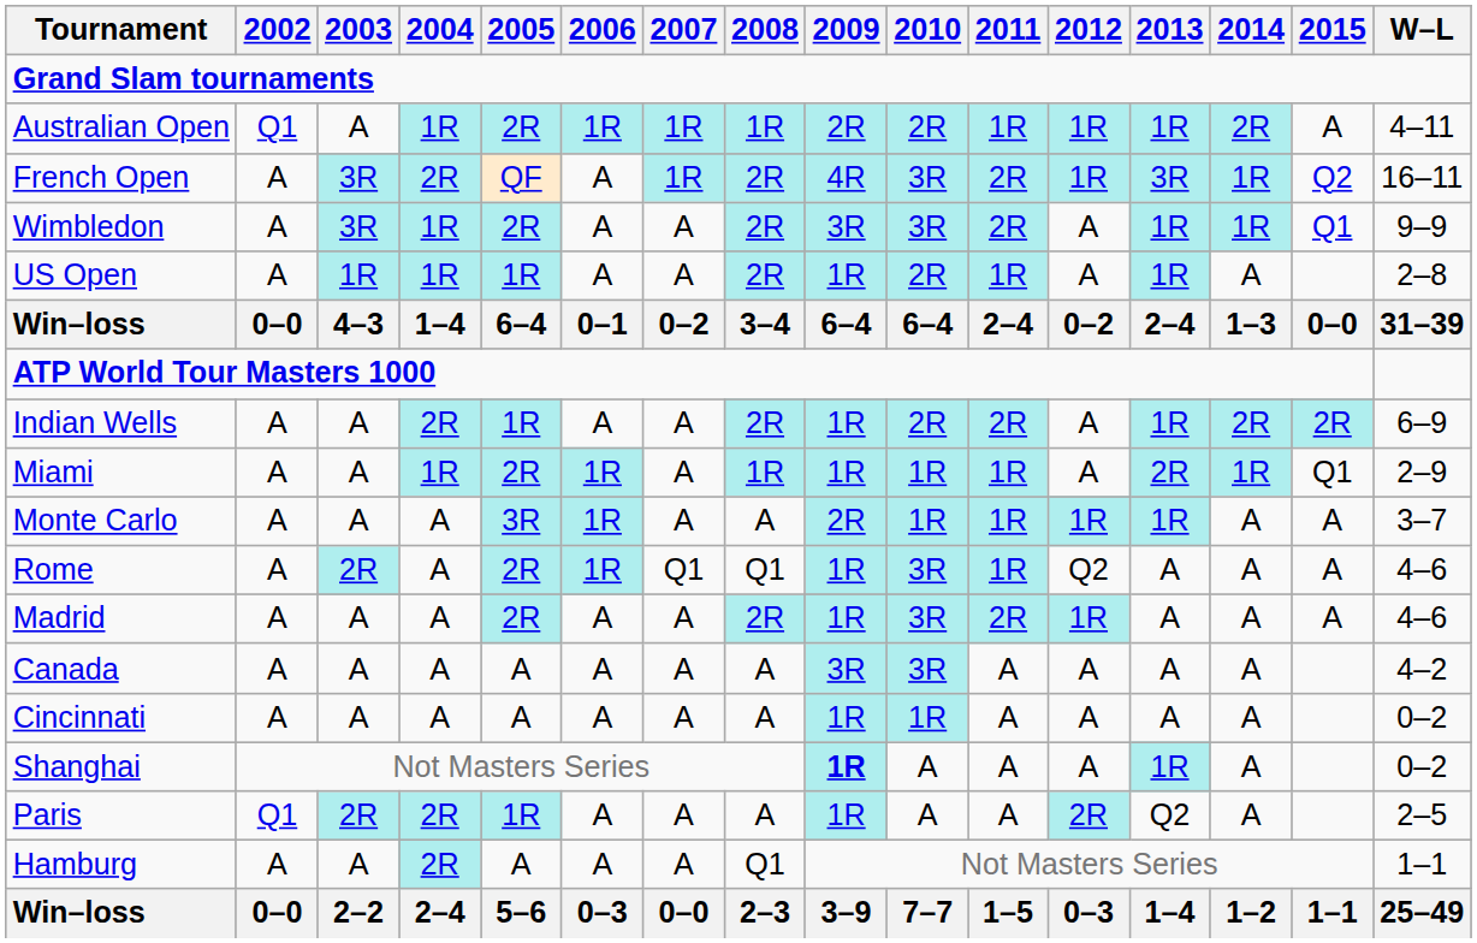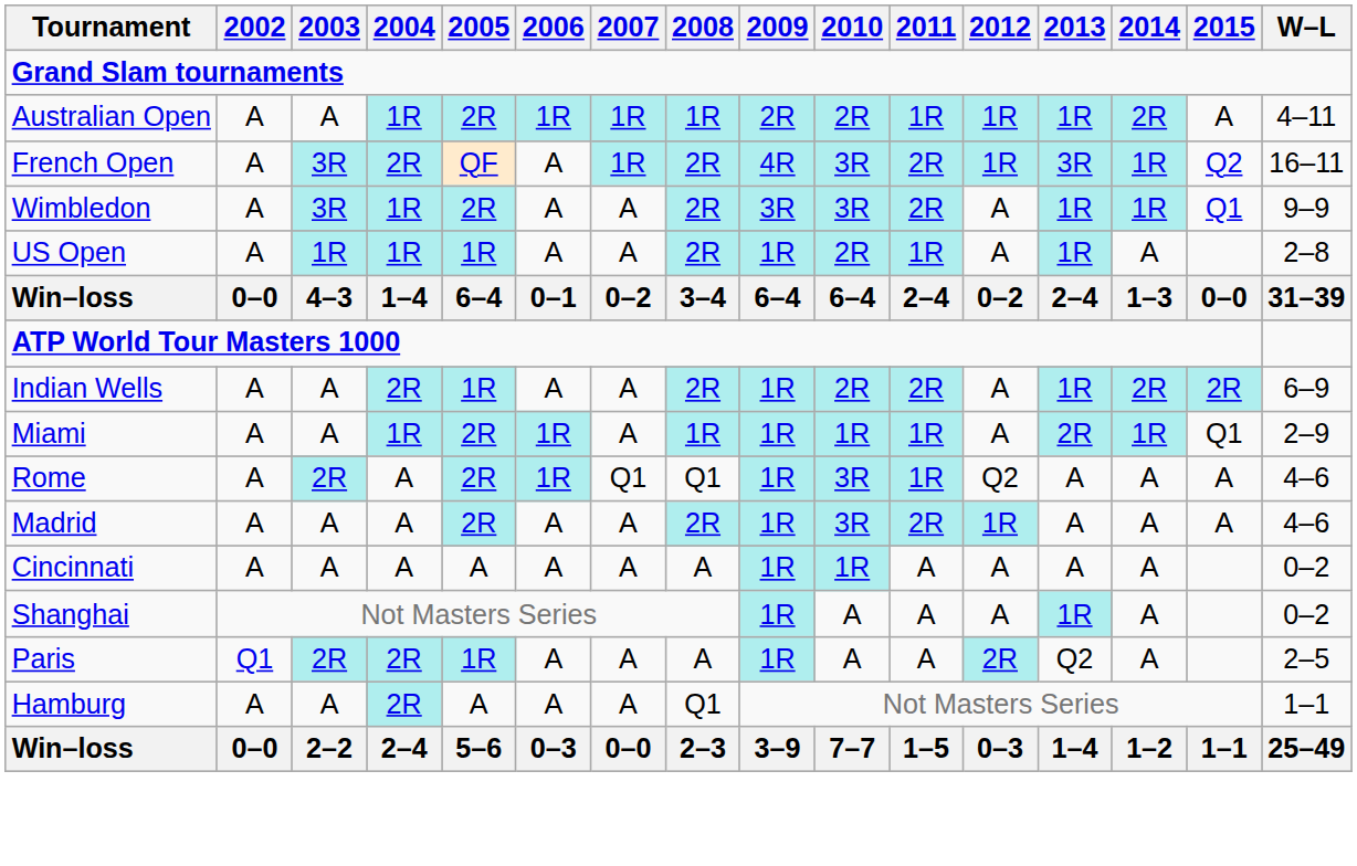 <table class=wikitable style=font-size:97%;text-align:center>
 <tr>
 <th>Tournament</th>
 <th><a href='#'>2002</a></th>
 <th><a href='#'>2003</a></th>
 <th><a href='#'>2004</a></th>
 <th><a href='#'>2005</a></th>
 <th><a href='#'>2006</a></th>
 <th><a href='#'>2007</a></th>
 <th><a href='#'>2008</a></th>
 <th><a href='#'>2009</a></th>
 <th><a href='#'>2010</a></th>
 <th><a href='#'>2011</a></th>
 <th><a href='#'>2012</a></th>
 <th><a href='#'>2013</a></th>
 <th><a href='#'>2014</a></th>
 <th><a href='#'>2015</a></th>
 <th>W–L</th>
 </tr>
 <tr>
 <td colspan=16 align=left><a href='#'><strong>Grand Slam tournaments</strong></a></td>
 </tr>
 <tr>
 <td align=left><a href='#'>Australian Open</a></td>
-<td><a href='#'>Q1</a></td>
+<td>A</td>
 <td>A</td>
 <td bgcolor=afeeee><a href='#'>1R</a></td>
 <td bgcolor=afeeee><a href='#'>2R</a></td>
 <td bgcolor=afeeee><a href='#'>1R</a></td>
 <td bgcolor=afeeee><a href='#'>1R</a></td>
 <td bgcolor=afeeee><a href='#'>1R</a></td>
 <td bgcolor=afeeee><a href='#'>2R</a></td>
 <td bgcolor=afeeee><a href='#'>2R</a></td>
 <td bgcolor=afeeee><a href='#'>1R</a></td>
 <td bgcolor=afeeee><a href='#'>1R</a></td>
 <td bgcolor=afeeee><a href='#'>1R</a></td>
 <td bgcolor=afeeee><a href='#'>2R</a></td>
 <td>A</td>
 <td>4–11</td>
 </tr>
 <tr>
 <td align=left><a href='#'>French Open</a></td>
 <td>A</td>
 <td bgcolor=afeeee><a href='#'>3R</a></td>
 <td bgcolor=afeeee><a href='#'>2R</a></td>
 <td bgcolor=ffebcd><a href='#'>QF</a></td>
 <td>A</td>
 <td bgcolor=afeeee><a href='#'>1R</a></td>
 <td bgcolor=afeeee><a href='#'>2R</a></td>
 <td bgcolor=afeeee><a href='#'>4R</a></td>
 <td bgcolor=afeeee><a href='#'>3R</a></td>
 <td bgcolor=afeeee><a href='#'>2R</a></td>
 <td bgcolor=afeeee><a href='#'>1R</a></td>
 <td bgcolor=afeeee><a href='#'>3R</a></td>
 <td bgcolor=afeeee><a href='#'>1R</a></td>
 <td><a href='#'>Q2</a></td>
 <td>16–11</td>
 </tr>
 <tr>
 <td align=left><a href='#'>Wimbledon</a></td>
 <td>A</td>
 <td bgcolor=afeeee><a href='#'>3R</a></td>
 <td bgcolor=afeeee><a href='#'>1R</a></td>
 <td bgcolor=afeeee><a href='#'>2R</a></td>
 <td>A</td>
 <td>A</td>
 <td bgcolor=afeeee><a href='#'>2R</a></td>
 <td bgcolor=afeeee><a href='#'>3R</a></td>
 <td bgcolor=afeeee><a href='#'>3R</a></td>
 <td bgcolor=afeeee><a href='#'>2R</a></td>
 <td>A</td>
 <td bgcolor=afeeee><a href='#'>1R</a></td>
 <td bgcolor=afeeee><a href='#'>1R</a></td>
 <td><a href='#'>Q1</a></td>
 <td>9–9</td>
 </tr>
 <tr>
 <td align=left><a href='#'>US Open</a></td>
 <td>A</td>
 <td bgcolor=afeeee><a href='#'>1R</a></td>
 <td bgcolor=afeeee><a href='#'>1R</a></td>
 <td bgcolor=afeeee><a href='#'>1R</a></td>
 <td>A</td>
 <td>A</td>
 <td bgcolor=afeeee><a href='#'>2R</a></td>
 <td bgcolor=afeeee><a href='#'>1R</a></td>
 <td bgcolor=afeeee><a href='#'>2R</a></td>
 <td bgcolor=afeeee><a href='#'>1R</a></td>
 <td>A</td>
 <td bgcolor=afeeee><a href='#'>1R</a></td>
 <td>A</td>
 <td></td>
 <td>2–8</td>
 </tr>
 <tr>
 <th style=text-align:left>Win–loss</th>
 <th>0–0</th>
 <th>4–3</th>
 <th>1–4</th>
 <th>6–4</th>
 <th>0–1</th>
 <th>0–2</th>
 <th>3–4</th>
 <th>6–4</th>
 <th>6–4</th>
 <th>2–4</th>
 <th>0–2</th>
 <th>2–4</th>
 <th>1–3</th>
 <th>0–0</th>
 <th>31–39</th>
 </tr>
 <tr>
 <td colspan=15 align=left><strong><a href='#'>ATP World Tour Masters 1000</a></strong></td>
 </tr>
 <tr>
 <td align=left><a href='#'>Indian Wells</a></td>
 <td>A</td>
 <td>A</td>
 <td bgcolor=afeeee><a href='#'>2R</a></td>
 <td bgcolor=afeeee><a href='#'>1R</a></td>
 <td>A</td>
 <td>A</td>
 <td bgcolor=afeeee><a href='#'>2R</a></td>
 <td bgcolor=afeeee><a href='#'>1R</a></td>
 <td bgcolor=afeeee><a href='#'>2R</a></td>
 <td bgcolor=afeeee><a href='#'>2R</a></td>
 <td>A</td>
 <td bgcolor=afeeee><a href='#'>1R</a></td>
 <td bgcolor=afeeee><a href='#'>2R</a></td>
 <td bgcolor=afeeee><a href='#'>2R</a></td>
 <td>6–9</td>
 </tr>
 <tr>
 <td align=left><a href='#'>Miami</a></td>
 <td>A</td>
 <td>A</td>
 <td bgcolor=afeeee><a href='#'>1R</a></td>
 <td bgcolor=afeeee><a href='#'>2R</a></td>
 <td bgcolor=afeeee><a href='#'>1R</a></td>
 <td>A</td>
 <td bgcolor=afeeee><a href='#'>1R</a></td>
 <td bgcolor=afeeee><a href='#'>1R</a></td>
 <td bgcolor=afeeee><a href='#'>1R</a></td>
 <td bgcolor=afeeee><a href='#'>1R</a></td>
 <td>A</td>
 <td bgcolor=afeeee><a href='#'>2R</a></td>
 <td bgcolor=afeeee><a href='#'>1R</a></td>
 <td>Q1</td>
 <td>2–9</td>
 </tr>
 <tr>
-<td align=left><a href='#'>Monte Carlo</a></td>
-<td>A</td>
-<td>A</td>
-<td>A</td>
-<td bgcolor=afeeee><a href='#'>3R</a></td>
-<td bgcolor=afeeee><a href='#'>1R</a></td>
-<td>A</td>
-<td>A</td>
-<td bgcolor=afeeee><a href='#'>2R</a></td>
-<td bgcolor=afeeee><a href='#'>1R</a></td>
-<td bgcolor=afeeee><a href='#'>1R</a></td>
-<td bgcolor=afeeee><a href='#'>1R</a></td>
-<td bgcolor=afeeee><a href='#'>1R</a></td>
-<td>A</td>
-<td>A</td>
-<td>3–7</td>
-</tr>
-<tr>
 <td align=left><a href='#'>Rome</a></td>
 <td>A</td>
 <td bgcolor=afeeee><a href='#'>2R</a></td>
 <td>A</td>
 <td bgcolor=afeeee><a href='#'>2R</a></td>
 <td bgcolor=afeeee><a href='#'>1R</a></td>
 <td>Q1</td>
 <td>Q1</td>
 <td bgcolor=afeeee><a href='#'>1R</a></td>
 <td bgcolor=afeeee><a href='#'>3R</a></td>
 <td bgcolor=afeeee><a href='#'>1R</a></td>
 <td>Q2</td>
 <td>A</td>
 <td>A</td>
 <td>A</td>
 <td>4–6</td>
 </tr>
 <tr>
 <td align=left><a href='#'>Madrid</a></td>
 <td>A</td>
 <td>A</td>
 <td>A</td>
 <td bgcolor=afeeee><a href='#'>2R</a></td>
 <td>A</td>
 <td>A</td>
 <td bgcolor=afeeee><a href='#'>2R</a></td>
 <td bgcolor=afeeee><a href='#'>1R</a></td>
 <td bgcolor=afeeee><a href='#'>3R</a></td>
 <td bgcolor=afeeee><a href='#'>2R</a></td>
 <td bgcolor=afeeee><a href='#'>1R</a></td>
 <td>A</td>
 <td>A</td>
 <td>A</td>
 <td>4–6</td>
 </tr>
 <tr>
-<td align=left><a href='#'>Canada</a></td>
-<td>A</td>
-<td>A</td>
-<td>A</td>
-<td>A</td>
-<td>A</td>
-<td>A</td>
-<td>A</td>
-<td bgcolor=afeeee><a href='#'>3R</a></td>
-<td bgcolor=afeeee><a href='#'>3R</a></td>
-<td>A</td>
-<td>A</td>
-<td>A</td>
-<td>A</td>
-<td></td>
-<td>4–2</td>
-</tr>
-<tr>
 <td align=left><a href='#'>Cincinnati</a></td>
 <td>A</td>
 <td>A</td>
 <td>A</td>
 <td>A</td>
 <td>A</td>
 <td>A</td>
 <td>A</td>
 <td bgcolor=afeeee><a href='#'>1R</a></td>
 <td bgcolor=afeeee><a href='#'>1R</a></td>
 <td>A</td>
 <td>A</td>
 <td>A</td>
 <td>A</td>
 <td></td>
 <td>0–2</td>
 </tr>
 <tr>
 <td align=left><a href='#'>Shanghai</a></td>
 <td colspan=7 style=color:#767676>Not Masters Series</td>
-<td bgcolor=afeeee><strong><a href='#'>1R</a></strong></td>
+<td bgcolor=afeeee><a href='#'>1R</a></td>
 <td>A</td>
 <td>A</td>
 <td>A</td>
 <td bgcolor=afeeee><a href='#'>1R</a></td>
 <td>A</td>
 <td></td>
 <td>0–2</td>
 </tr>
 <tr>
 <td align=left><a href='#'>Paris</a></td>
 <td><a href='#'>Q1</a></td>
 <td bgcolor=afeeee><a href='#'>2R</a></td>
 <td bgcolor=afeeee><a href='#'>2R</a></td>
 <td bgcolor=afeeee><a href='#'>1R</a></td>
 <td>A</td>
 <td>A</td>
 <td>A</td>
 <td bgcolor=afeeee><a href='#'>1R</a></td>
 <td>A</td>
 <td>A</td>
 <td bgcolor=afeeee><a href='#'>2R</a></td>
 <td>Q2</td>
 <td>A</td>
 <td></td>
 <td>2–5</td>
 </tr>
 <tr>
 <td align=left><a href='#'>Hamburg</a></td>
 <td>A</td>
 <td>A</td>
 <td bgcolor=afeeee><a href='#'>2R</a></td>
 <td>A</td>
 <td>A</td>
 <td>A</td>
 <td>Q1</td>
 <td colspan=7 style=color:#767676>Not Masters Series</td>
 <td>1–1</td>
 </tr>
 <tr>
 <th style=text-align:left>Win–loss</th>
 <th>0–0</th>
 <th>2–2</th>
 <th>2–4</th>
 <th>5–6</th>
 <th>0–3</th>
 <th>0–0</th>
 <th>2–3</th>
 <th>3–9</th>
 <th>7–7</th>
 <th>1–5</th>
 <th>0–3</th>
 <th>1–4</th>
 <th>1–2</th>
 <th>1–1</th>
 <th>25–49</th>
 </tr>
 </table>
